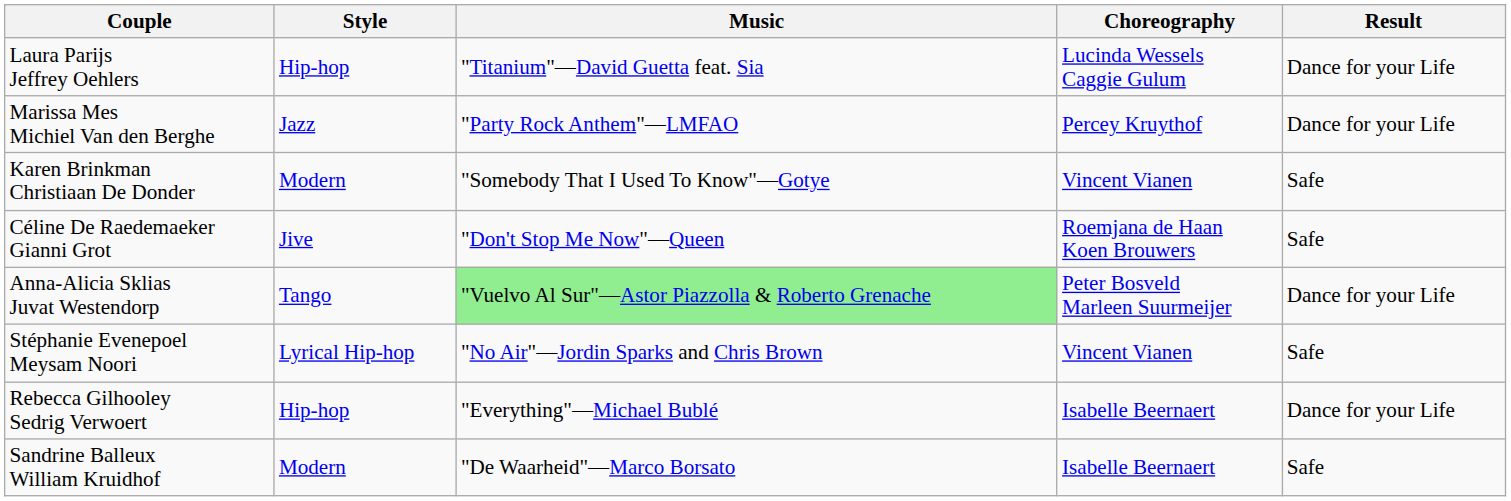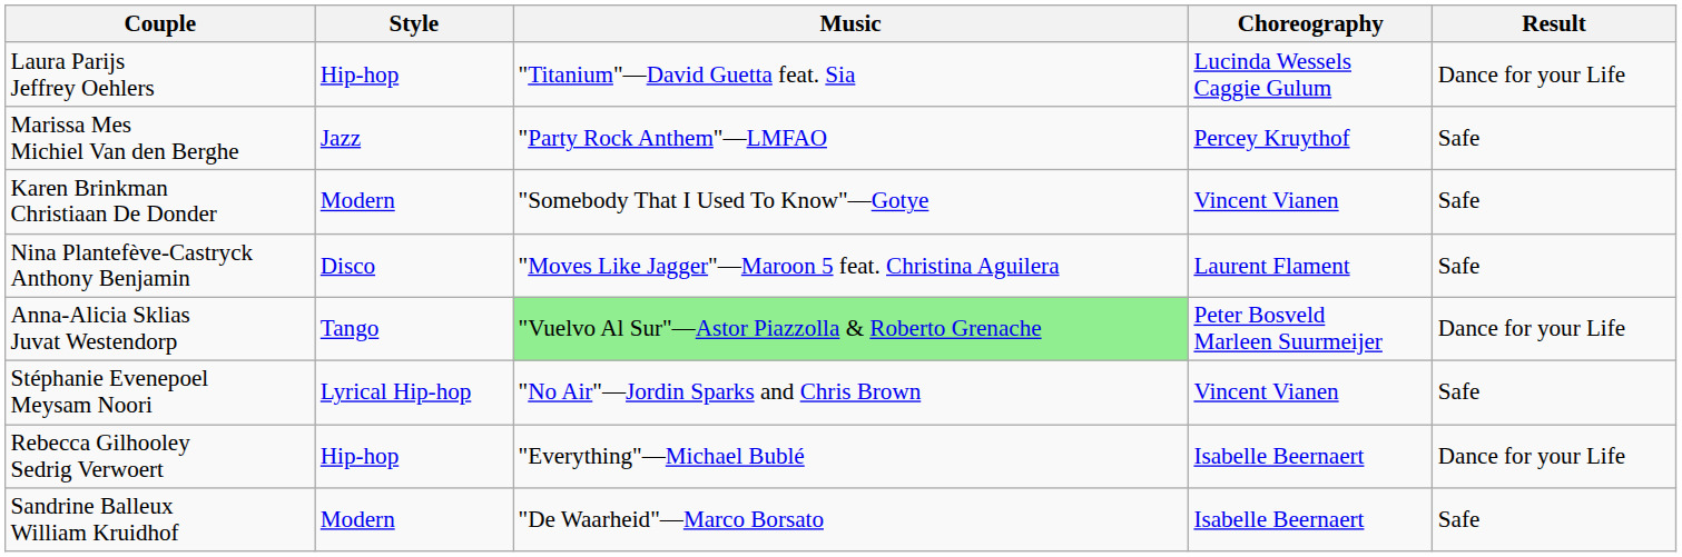 <table class="wikitable" width="90%">
 <tr>
 <th>Couple</th>
 <th>Style</th>
 <th>Music</th>
 <th>Choreography</th>
 <th>Result</th>
 </tr>
 <tr>
 <td>Laura Parijs<br>Jeffrey Oehlers</td>
 <td><a href='#'>Hip-hop</a></td>
 <td>"<a href='#'>Titanium</a>"—<a href='#'>David Guetta</a> feat. <a href='#'>Sia</a></td>
 <td><a href='#'>Lucinda Wessels</a><br><a href='#'>Caggie Gulum</a></td>
 <td>Dance for your Life</td>
 </tr>
 <tr>
 <td>Marissa Mes<br>Michiel Van den Berghe</td>
 <td><a href='#'>Jazz</a></td>
 <td>"<a href='#'>Party Rock Anthem</a>"—<a href='#'>LMFAO</a></td>
 <td><a href='#'>Percey Kruythof</a></td>
-<td>Dance for your Life</td>
+<td>Safe</td>
 </tr>
 <tr>
 <td>Karen Brinkman<br>Christiaan De Donder</td>
 <td><a href='#'>Modern</a></td>
 <td>"Somebody That I Used To Know"—<a href='#'>Gotye</a></td>
 <td><a href='#'>Vincent Vianen</a></td>
 <td>Safe</td>
 </tr>
 <tr>
-<td>Céline De Raedemaeker<br>Gianni Grot</td>
-<td><a href='#'>Jive</a></td>
-<td>"<a href='#'>Don't Stop Me Now</a>"—<a href='#'>Queen</a></td>
-<td><a href='#'>Roemjana de Haan</a><br><a href='#'>Koen Brouwers</a></td>
+<td>Nina Plantefève-Castryck<br>Anthony Benjamin</td>
+<td><a href='#'>Disco</a></td>
+<td>"<a href='#'>Moves Like Jagger</a>"—<a href='#'>Maroon 5</a> feat. <a href='#'>Christina Aguilera</a></td>
+<td><a href='#'>Laurent Flament</a></td>
 <td>Safe</td>
 </tr>
 <tr>
 <td>Anna-Alicia Sklias<br>Juvat Westendorp</td>
 <td><a href='#'>Tango</a></td>
 <td style="background: lightgreen;">"Vuelvo Al Sur"—<a href='#'>Astor Piazzolla</a> & <a href='#'>Roberto Grenache</a></td>
 <td><a href='#'>Peter Bosveld</a><br><a href='#'>Marleen Suurmeijer</a></td>
 <td>Dance for your Life</td>
 </tr>
 <tr>
 <td>Stéphanie Evenepoel<br>Meysam Noori</td>
 <td><a href='#'>Lyrical Hip-hop</a></td>
 <td>"<a href='#'>No Air</a>"—<a href='#'>Jordin Sparks</a> and <a href='#'>Chris Brown</a></td>
 <td><a href='#'>Vincent Vianen</a></td>
 <td>Safe</td>
 </tr>
 <tr>
 <td>Rebecca Gilhooley<br>Sedrig Verwoert</td>
 <td><a href='#'>Hip-hop</a></td>
 <td>"Everything"—<a href='#'>Michael Bublé</a></td>
 <td><a href='#'>Isabelle Beernaert</a></td>
 <td>Dance for your Life</td>
 </tr>
 <tr>
 <td>Sandrine Balleux<br>William Kruidhof</td>
 <td><a href='#'>Modern</a></td>
 <td>"De Waarheid"—<a href='#'>Marco Borsato</a></td>
 <td><a href='#'>Isabelle Beernaert</a></td>
 <td>Safe</td>
 </tr>
 </table>
